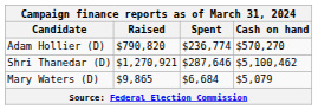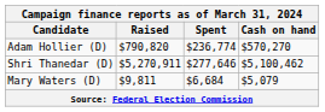 <table class="wikitable sortable">
 <tr>
 <th colspan=4>Campaign finance reports as of March 31, 2024</th>
 </tr>
 <tr style="text-align:center;">
 <th>Candidate</th>
 <th>Raised</th>
 <th>Spent</th>
 <th>Cash on hand</th>
 </tr>
 <tr>
 <td>Adam Hollier (D)</td>
 <td>$790,820</td>
 <td>$236,774</td>
 <td>$570,270</td>
 </tr>
 <tr>
 <td>Shri Thanedar (D)</td>
-<td>$1,270,921</td>
-<td>$287,646</td>
+<td>$5,270,911</td>
+<td>$277,646</td>
 <td>$5,100,462</td>
 </tr>
 <tr>
 <td>Mary Waters (D)</td>
-<td>$9,865</td>
+<td>$9,811</td>
 <td>$6,684</td>
 <td>$5,079</td>
 </tr>
 <tr>
 <th colspan="4"><small>Source: <a href='#'>Federal Election Commission</a></small></th>
 </tr>
 </table>
